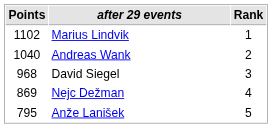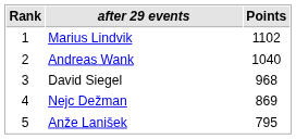 <table cellspacing="1" cellpadding="3" style="border:1px solid #AAAAAA;font-size:86%">
 <tr bgcolor="#E4E4E4">
+<th style="border-bottom:1px solid #AAAAAA" width=10>Rank</th>
+<th style="border-bottom:1px solid #AAAAAA" width=200><em>after 29 events</em></th>
 <th style="border-bottom:1px solid #AAAAAA" width=20>Points</th>
-<th style="border-bottom:1px solid #AAAAAA" width=200><em>after 29 events</em></th>
-<th style="border-bottom:1px solid #AAAAAA" width=10>Rank</th>
 </tr>
 <tr>
+<td align=center>1</td>
+<td> <a href='#'>Marius Lindvik</a></td>
 <td align=center>1102</td>
-<td> <a href='#'>Marius Lindvik</a></td>
-<td align=center>1</td>
 </tr>
 <tr>
+<td align=center>2</td>
+<td> <a href='#'>Andreas Wank</a></td>
 <td align=center>1040</td>
-<td> <a href='#'>Andreas Wank</a></td>
-<td align=center>2</td>
 </tr>
 <tr>
+<td align=center>3</td>
+<td> David Siegel</td>
 <td align=center>968</td>
-<td> David Siegel</td>
-<td align=center>3</td>
 </tr>
 <tr>
+<td align=center>4</td>
+<td> <a href='#'>Nejc Dežman</a></td>
 <td align=center>869</td>
-<td> <a href='#'>Nejc Dežman</a></td>
-<td align=center>4</td>
 </tr>
 <tr>
+<td align=center>5</td>
+<td> <a href='#'>Anže Lanišek</a></td>
 <td align=center>795</td>
-<td> <a href='#'>Anže Lanišek</a></td>
-<td align=center>5</td>
 </tr>
 </table>
